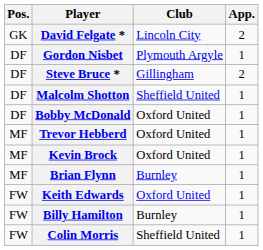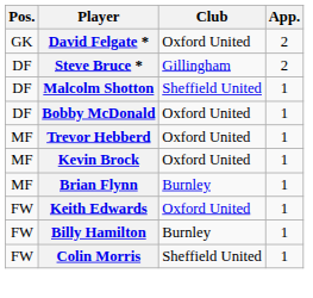 <table class="wikitable plainrowheaders" style="text-align: left">
 <tr>
 <th scope=col>Pos.</th>
 <th scope=col>Player</th>
 <th scope=col>Club</th>
 <th scope=col>App.</th>
 </tr>
 <tr>
 <td style=text-align:center>GK</td>
 <th scope=row><a href='#'>David Felgate</a> *</th>
-<td><a href='#'>Lincoln City</a></td>
+<td>Oxford United</td>
 <td style=text-align:center>2</td>
-</tr>
-<tr>
-<td style=text-align:center>DF</td>
-<th scope=row><a href='#'>Gordon Nisbet</a></th>
-<td><a href='#'>Plymouth Argyle</a></td>
-<td style=text-align:center>1</td>
 </tr>
 <tr>
 <td style=text-align:center>DF</td>
 <th scope=row><a href='#'>Steve Bruce</a> *</th>
 <td><a href='#'>Gillingham</a></td>
 <td style=text-align:center>2</td>
 </tr>
 <tr>
 <td style=text-align:center>DF</td>
 <th scope=row><a href='#'>Malcolm Shotton</a></th>
 <td><a href='#'>Sheffield United</a></td>
 <td style=text-align:center>1</td>
 </tr>
 <tr>
 <td style=text-align:center>DF</td>
 <th scope=row><a href='#'>Bobby McDonald</a></th>
 <td>Oxford United</td>
 <td style=text-align:center>1</td>
 </tr>
 <tr>
 <td style=text-align:center>MF</td>
 <th scope=row><a href='#'>Trevor Hebberd</a></th>
 <td>Oxford United</td>
 <td style=text-align:center>1</td>
 </tr>
 <tr>
 <td style=text-align:center>MF</td>
 <th scope=row><a href='#'>Kevin Brock</a></th>
 <td>Oxford United</td>
 <td style=text-align:center>1</td>
 </tr>
 <tr>
 <td style=text-align:center>MF</td>
 <th scope=row><a href='#'>Brian Flynn</a></th>
 <td><a href='#'>Burnley</a></td>
 <td style=text-align:center>1</td>
 </tr>
 <tr>
 <td style=text-align:center>FW</td>
 <th scope=row><a href='#'>Keith Edwards</a></th>
 <td><a href='#'>Oxford United</a></td>
 <td style=text-align:center>1</td>
 </tr>
 <tr>
 <td style=text-align:center>FW</td>
 <th scope=row><a href='#'>Billy Hamilton</a></th>
 <td>Burnley</td>
 <td style=text-align:center>1</td>
 </tr>
 <tr>
 <td style=text-align:center>FW</td>
 <th scope=row><a href='#'>Colin Morris</a></th>
 <td>Sheffield United</td>
 <td style=text-align:center>1</td>
 </tr>
 </table>
